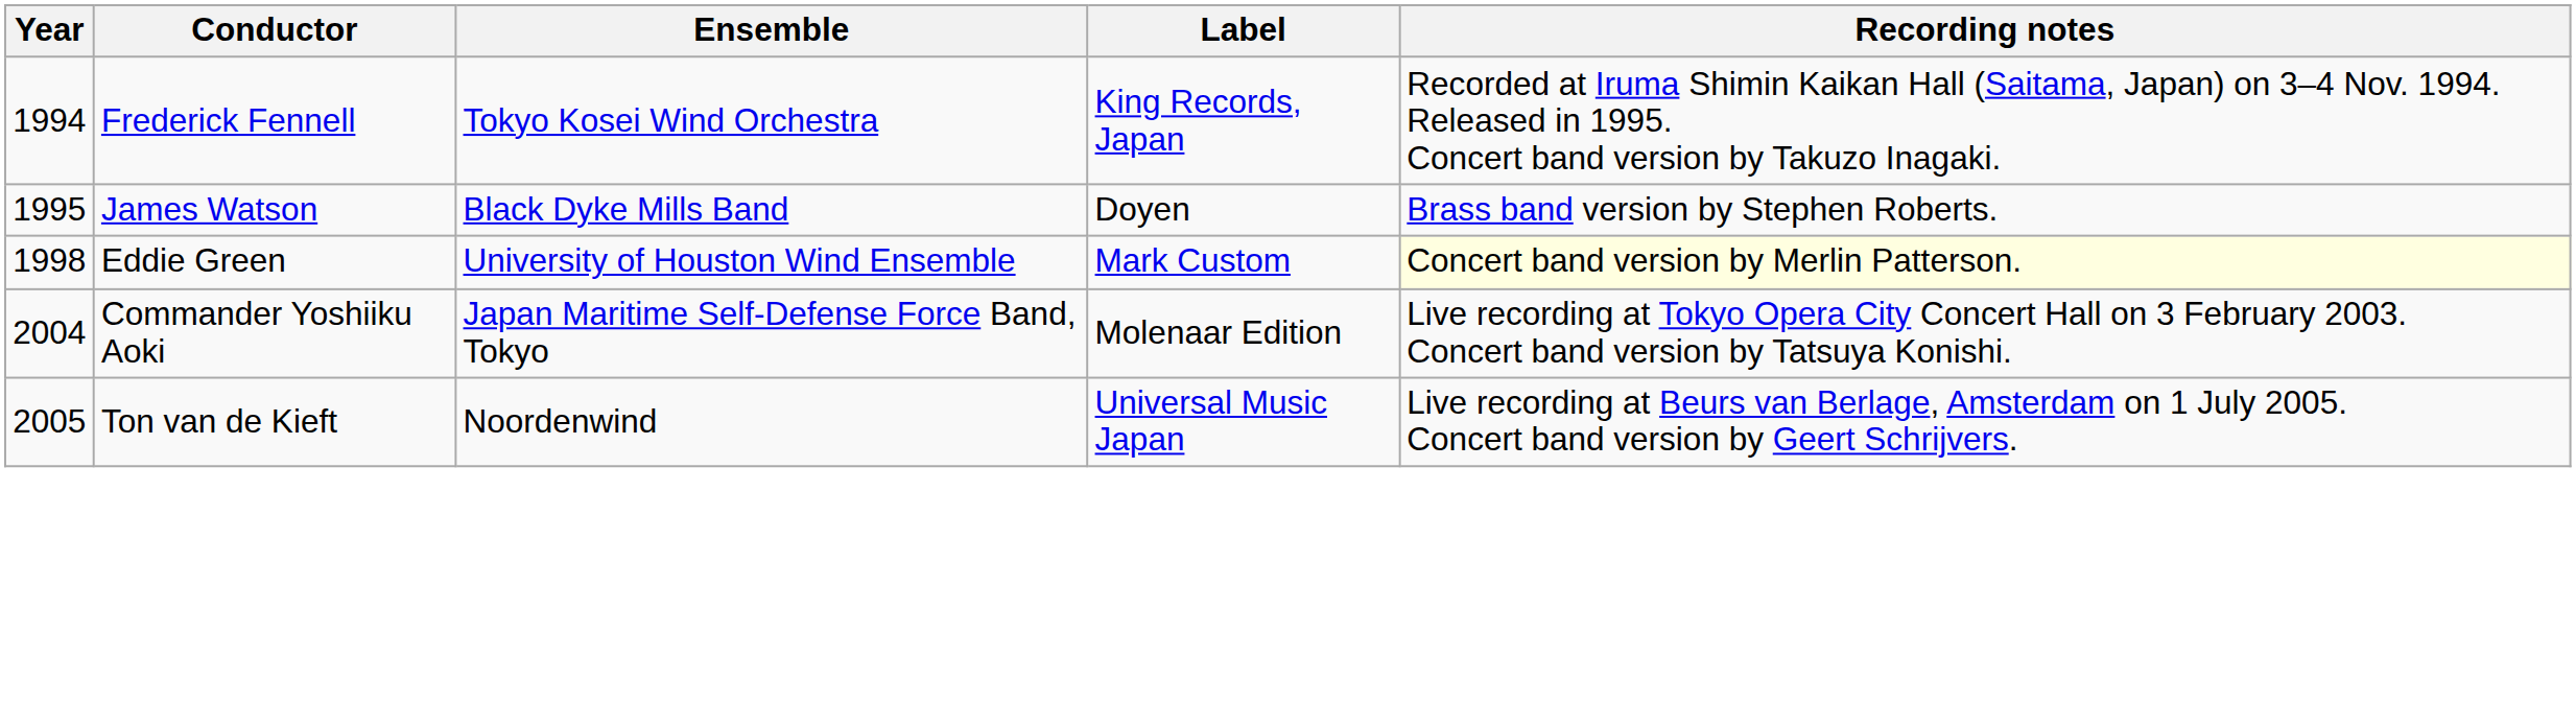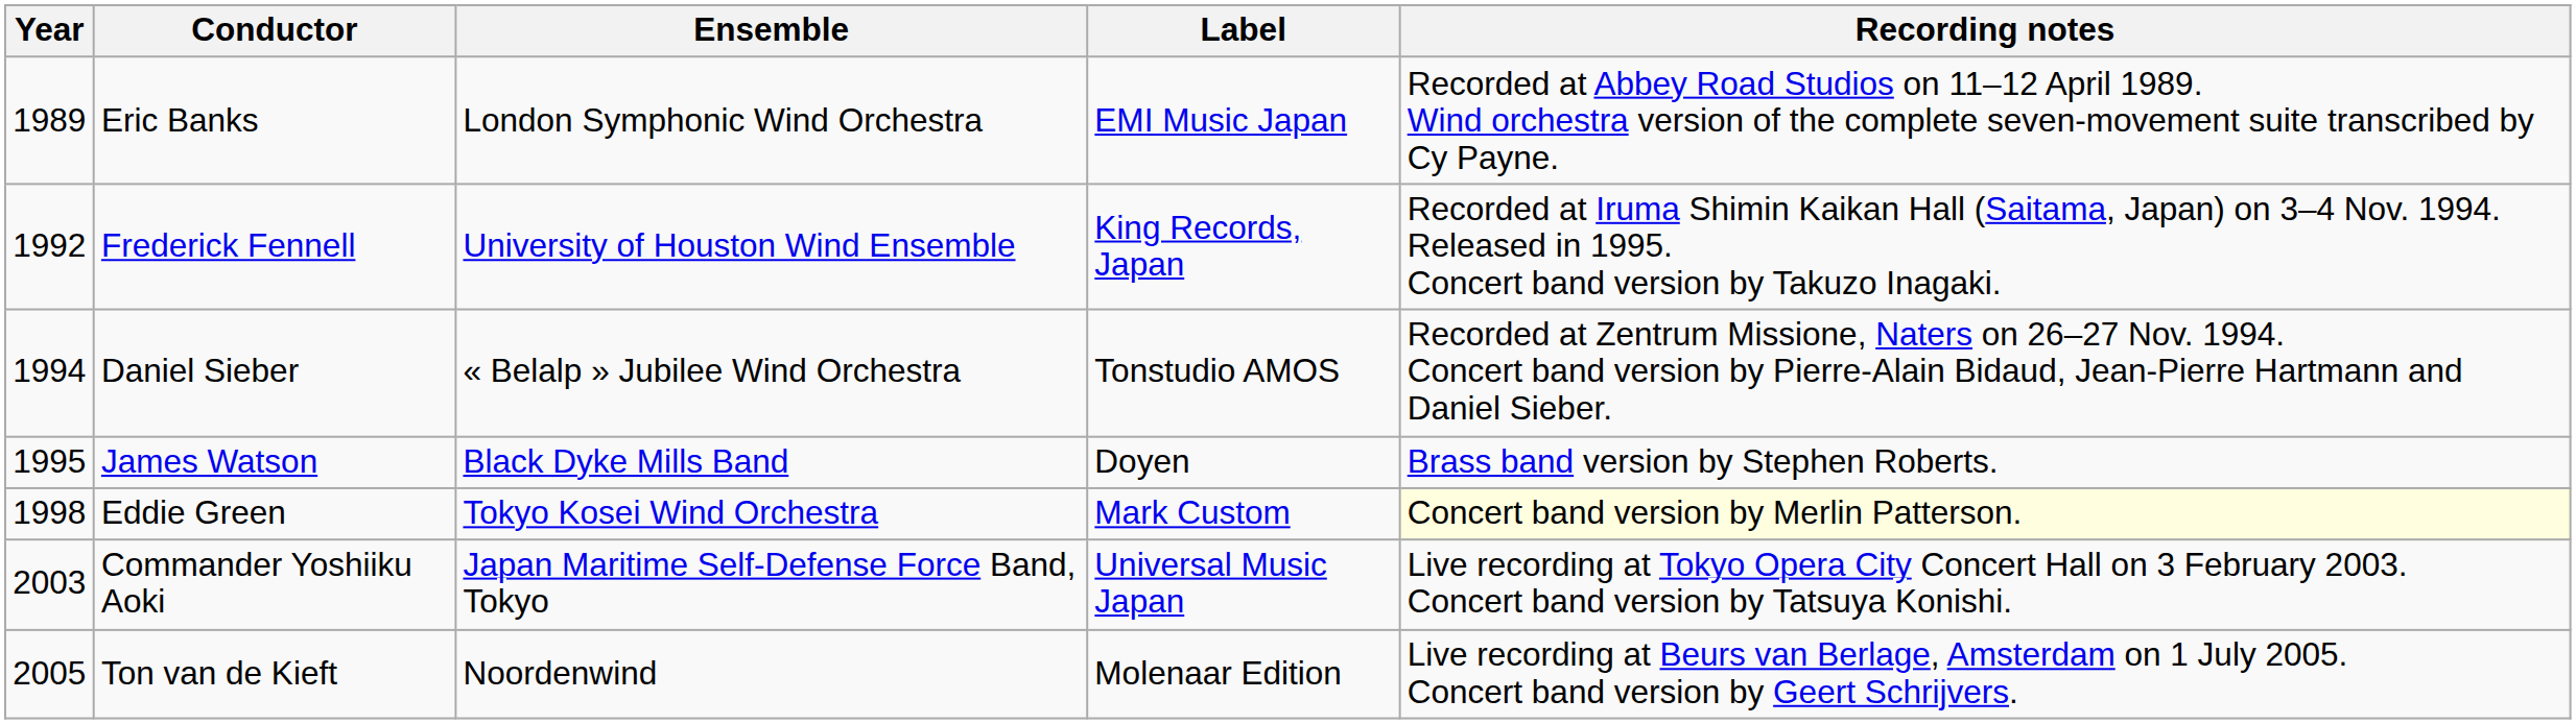 <table class="wikitable">
 <tr>
 <th>Year</th>
 <th>Conductor</th>
 <th>Ensemble</th>
 <th>Label</th>
 <th>Recording notes</th>
 </tr>
 <tr>
-<td>1994</td>
+<td>1989</td>
+<td>Eric Banks</td>
+<td>London Symphonic Wind Orchestra</td>
+<td><a href='#'>EMI Music Japan</a></td>
+<td>Recorded at <a href='#'>Abbey Road Studios</a> on 11–12 April 1989.<br><a href='#'>Wind orchestra</a> version of the complete seven-movement suite transcribed by Cy Payne.</td>
+</tr>
+<tr>
+<td>1992</td>
 <td><a href='#'>Frederick Fennell</a></td>
-<td><a href='#'>Tokyo Kosei Wind Orchestra</a></td>
+<td><a href='#'>University of Houston Wind Ensemble</a></td>
 <td><a href='#'>King Records, Japan</a></td>
 <td>Recorded at <a href='#'>Iruma</a> Shimin Kaikan Hall (<a href='#'>Saitama</a>, Japan) on 3–4 Nov. 1994. Released in 1995.<br>Concert band version by Takuzo Inagaki.</td>
+</tr>
+<tr>
+<td>1994</td>
+<td>Daniel Sieber</td>
+<td>« Belalp » Jubilee Wind Orchestra</td>
+<td>Tonstudio AMOS</td>
+<td>Recorded at Zentrum Missione, <a href='#'>Naters</a> on 26–27 Nov. 1994.<br>Concert band version by Pierre-Alain Bidaud, Jean-Pierre Hartmann and Daniel Sieber.</td>
 </tr>
 <tr>
 <td>1995</td>
 <td><a href='#'>James Watson</a></td>
 <td><a href='#'>Black Dyke Mills Band</a></td>
 <td>Doyen</td>
 <td><a href='#'>Brass band</a> version by Stephen Roberts.</td>
 </tr>
 <tr>
 <td>1998</td>
 <td>Eddie Green</td>
-<td><a href='#'>University of Houston Wind Ensemble</a></td>
+<td><a href='#'>Tokyo Kosei Wind Orchestra</a></td>
 <td><a href='#'>Mark Custom</a></td>
 <td style="background: lightyellow;">Concert band version by Merlin Patterson.</td>
 </tr>
 <tr>
-<td>2004</td>
+<td>2003</td>
 <td>Commander Yoshiiku Aoki</td>
 <td><a href='#'>Japan Maritime Self-Defense Force</a> Band, Tokyo</td>
-<td>Molenaar Edition</td>
+<td><a href='#'>Universal Music Japan</a></td>
 <td>Live recording at <a href='#'>Tokyo Opera City</a> Concert Hall on 3 February 2003.<br>Concert band version by Tatsuya Konishi.</td>
 </tr>
 <tr>
 <td>2005</td>
 <td>Ton van de Kieft</td>
 <td>Noordenwind</td>
-<td><a href='#'>Universal Music Japan</a></td>
+<td>Molenaar Edition</td>
 <td>Live recording at <a href='#'>Beurs van Berlage</a>, <a href='#'>Amsterdam</a> on 1 July 2005.<br>Concert band version by <a href='#'>Geert Schrijvers</a>.</td>
 </tr>
 </table>
